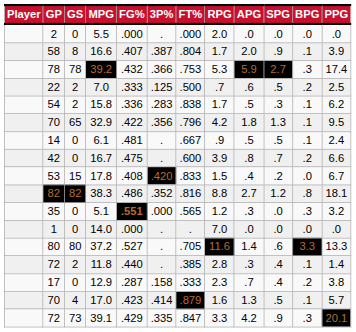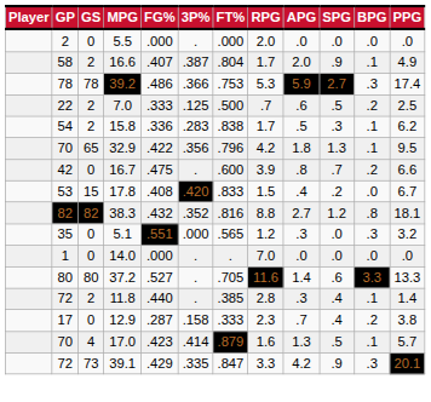 <table class="wikitable sortable" style="text-align:right;">
 <tr>
 <th style="background:#C8102E; color:#FFFFFF; border-top:#010101 3px solid; border-bottom:#010101 3px solid;">Player</th>
 <th style="background:#C8102E; color:#FFFFFF; border-top:#010101 3px solid; border-bottom:#010101 3px solid;">GP</th>
 <th style="background:#C8102E; color:#FFFFFF; border-top:#010101 3px solid; border-bottom:#010101 3px solid;">GS</th>
 <th style="background:#C8102E; color:#FFFFFF; border-top:#010101 3px solid; border-bottom:#010101 3px solid;">MPG</th>
 <th style="background:#C8102E; color:#FFFFFF; border-top:#010101 3px solid; border-bottom:#010101 3px solid;">FG%</th>
 <th style="background:#C8102E; color:#FFFFFF; border-top:#010101 3px solid; border-bottom:#010101 3px solid;">3P%</th>
 <th style="background:#C8102E; color:#FFFFFF; border-top:#010101 3px solid; border-bottom:#010101 3px solid;">FT%</th>
 <th style="background:#C8102E; color:#FFFFFF; border-top:#010101 3px solid; border-bottom:#010101 3px solid;">RPG</th>
 <th style="background:#C8102E; color:#FFFFFF; border-top:#010101 3px solid; border-bottom:#010101 3px solid;">APG</th>
 <th style="background:#C8102E; color:#FFFFFF; border-top:#010101 3px solid; border-bottom:#010101 3px solid;">SPG</th>
 <th style="background:#C8102E; color:#FFFFFF; border-top:#010101 3px solid; border-bottom:#010101 3px solid;">BPG</th>
 <th style="background:#C8102E; color:#FFFFFF; border-top:#010101 3px solid; border-bottom:#010101 3px solid;">PPG</th>
 </tr>
 <tr align="center" bgcolor="">
 <td></td>
 <td>2</td>
 <td>0</td>
 <td>5.5</td>
 <td>.000</td>
 <td>.</td>
 <td>.000</td>
 <td>2.0</td>
 <td>.0</td>
 <td>.0</td>
 <td>.0</td>
 <td>.0</td>
 </tr>
 <tr align="center" bgcolor="#f0f0f0">
 <td></td>
 <td>58</td>
-<td>8</td>
+<td>2</td>
 <td>16.6</td>
 <td>.407</td>
 <td>.387</td>
 <td>.804</td>
 <td>1.7</td>
 <td>2.0</td>
 <td>.9</td>
 <td>.1</td>
-<td>3.9</td>
+<td>4.9</td>
 </tr>
 <tr align="center" bgcolor="">
 <td><strong></strong></td>
 <td>78</td>
 <td>78</td>
 <td style="background:#000000;color:#B86D29;">39.2</td>
-<td>.432</td>
+<td>.486</td>
 <td>.366</td>
 <td>.753</td>
 <td>5.3</td>
 <td style="background:#000000;color:#B86D29;">5.9</td>
 <td style="background:#000000;color:#B86D29;">2.7</td>
 <td>.3</td>
 <td>17.4</td>
 </tr>
 <tr align="center" bgcolor="#f0f0f0">
 <td></td>
 <td>22</td>
 <td>2</td>
 <td>7.0</td>
 <td>.333</td>
 <td>.125</td>
 <td>.500</td>
 <td>.7</td>
 <td>.6</td>
 <td>.5</td>
 <td>.2</td>
 <td>2.5</td>
 </tr>
 <tr align="center" bgcolor="">
 <td></td>
 <td>54</td>
 <td>2</td>
 <td>15.8</td>
 <td>.336</td>
 <td>.283</td>
 <td>.838</td>
 <td>1.7</td>
 <td>.5</td>
 <td>.3</td>
 <td>.1</td>
 <td>6.2</td>
 </tr>
 <tr align="center" bgcolor="f0f0f0">
 <td><strong></strong></td>
 <td>70</td>
 <td>65</td>
 <td>32.9</td>
 <td>.422</td>
 <td>.356</td>
 <td>.796</td>
 <td>4.2</td>
 <td>1.8</td>
 <td>1.3</td>
 <td>.1</td>
 <td>9.5</td>
 </tr>
-<tr align="center" bgcolor="">
-<td></td>
-<td>14</td>
-<td>0</td>
-<td>6.1</td>
-<td>.481</td>
-<td>.</td>
-<td>.667</td>
-<td>.9</td>
-<td>.5</td>
-<td>.5</td>
-<td>.1</td>
-<td>2.4</td>
-</tr>
 <tr align="center" bgcolor="f0f0f0">
 <td></td>
 <td>42</td>
 <td>0</td>
 <td>16.7</td>
 <td>.475</td>
 <td>.</td>
 <td>.600</td>
 <td>3.9</td>
 <td>.8</td>
 <td>.7</td>
 <td>.2</td>
 <td>6.6</td>
 </tr>
 <tr align="center" bgcolor="">
 <td></td>
 <td>53</td>
 <td>15</td>
 <td>17.8</td>
 <td>.408</td>
 <td style="background:#000000;color:#B86D29;">.420</td>
 <td>.833</td>
 <td>1.5</td>
 <td>.4</td>
 <td>.2</td>
 <td>.0</td>
 <td>6.7</td>
 </tr>
 <tr align="center" bgcolor="f0f0f0">
 <td><strong></strong></td>
 <td style="background:#000000;color:#B86D29;">82</td>
 <td style="background:#000000;color:#B86D29;">82</td>
 <td>38.3</td>
-<td>.486</td>
+<td>.432</td>
 <td>.352</td>
 <td>.816</td>
 <td>8.8</td>
 <td>2.7</td>
 <td>1.2</td>
 <td>.8</td>
 <td>18.1</td>
 </tr>
 <tr align="center" bgcolor="">
 <td></td>
 <td>35</td>
 <td>0</td>
 <td>5.1</td>
-<td style="background:#000000;color:#B86D29;"><strong>.551</strong></td>
+<td style="background:#000000;color:#B86D29;">.551</td>
 <td>.000</td>
 <td>.565</td>
 <td>1.2</td>
 <td>.3</td>
 <td>.0</td>
 <td>.3</td>
 <td>3.2</td>
 </tr>
 <tr align="center" bgcolor="f0f0f0">
 <td></td>
 <td>1</td>
 <td>0</td>
 <td>14.0</td>
 <td>.000</td>
 <td>.</td>
 <td>.</td>
 <td>7.0</td>
 <td>.0</td>
 <td>.0</td>
 <td>.0</td>
 <td>.0</td>
 </tr>
 <tr align="center" bgcolor="">
 <td><strong></strong></td>
 <td>80</td>
 <td>80</td>
 <td>37.2</td>
 <td>.527</td>
 <td>.</td>
 <td>.705</td>
 <td style="background:#000000;color:#B86D29;">11.6</td>
 <td>1.4</td>
 <td>.6</td>
 <td style="background:#000000;color:#B86D29;">3.3</td>
 <td>13.3</td>
 </tr>
 <tr align="center" bgcolor="f0f0f0">
 <td></td>
 <td>72</td>
 <td>2</td>
 <td>11.8</td>
 <td>.440</td>
 <td>.</td>
 <td>.385</td>
 <td>2.8</td>
 <td>.3</td>
 <td>.4</td>
 <td>.1</td>
 <td>1.4</td>
 </tr>
 <tr align="center" bgcolor="">
 <td></td>
 <td>17</td>
 <td>0</td>
 <td>12.9</td>
 <td>.287</td>
 <td>.158</td>
 <td>.333</td>
 <td>2.3</td>
 <td>.7</td>
 <td>.4</td>
 <td>.2</td>
 <td>3.8</td>
 </tr>
 <tr align="center" bgcolor="f0f0f0">
 <td></td>
 <td>70</td>
 <td>4</td>
 <td>17.0</td>
 <td>.423</td>
 <td>.414</td>
 <td style="background:#000000;color:#B86D29;">.879</td>
 <td>1.6</td>
 <td>1.3</td>
 <td>.5</td>
 <td>.1</td>
 <td>5.7</td>
 </tr>
 <tr align="center" bgcolor="">
 <td><strong></strong></td>
 <td>72</td>
 <td>73</td>
 <td>39.1</td>
 <td>.429</td>
 <td>.335</td>
 <td>.847</td>
 <td>3.3</td>
 <td>4.2</td>
 <td>.9</td>
 <td>.3</td>
 <td style="background:#000000;color:#B86D29;">20.1</td>
 </tr>
 </table>
